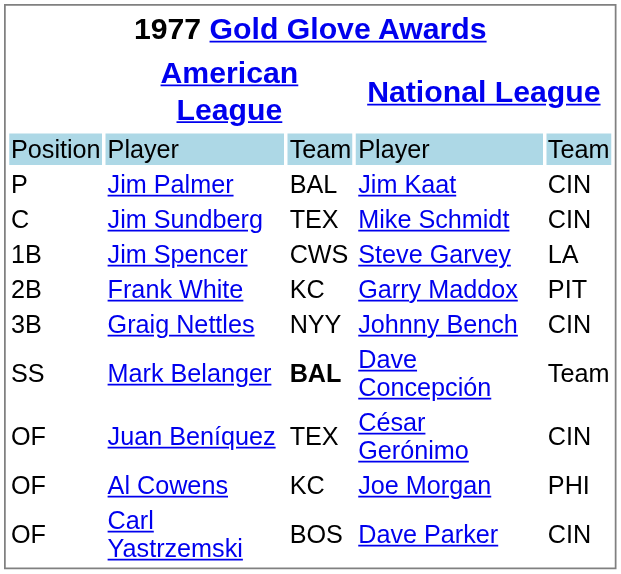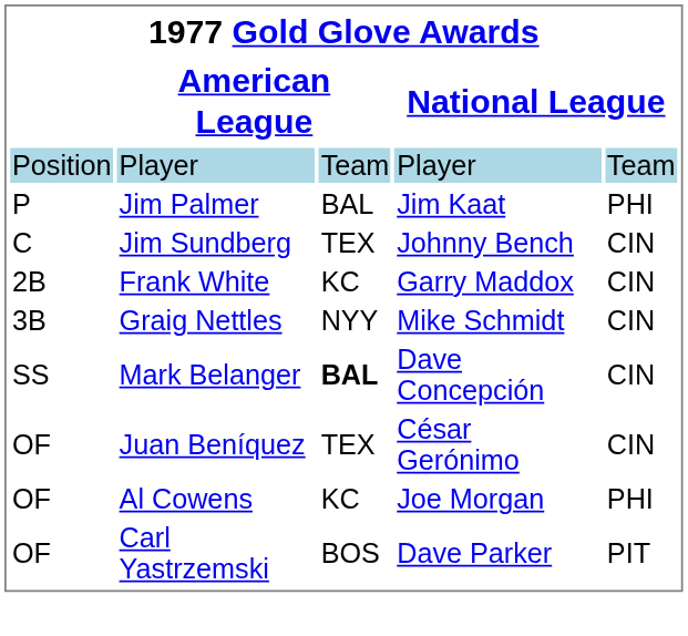 <table cellpadding="1"  style="width:350px; font-size:90%; border:1px solid gray;">
 <tr style="text-align:center; font-size:larger;">
 <td colspan=5><strong>1977 <a href='#'>Gold Glove Awards</a></strong></td>
 </tr>
 <tr style="text-align:center; font-size:larger;">
 <td> </td>
 <td colspan=2><strong><a href='#'>American League</a></strong></td>
 <td colspan=2><strong><a href='#'>National League</a></strong></td>
 </tr>
 <tr style="background:lightblue;">
 <td>Position</td>
 <td>Player</td>
 <td>Team</td>
 <td>Player</td>
 <td>Team</td>
 </tr>
 <tr>
 <td>P</td>
 <td><a href='#'>Jim Palmer</a></td>
 <td>BAL</td>
 <td><a href='#'>Jim Kaat</a></td>
-<td>CIN</td>
+<td>PHI</td>
 </tr>
 <tr>
 <td>C</td>
 <td><a href='#'>Jim Sundberg</a></td>
 <td>TEX</td>
-<td><a href='#'>Mike Schmidt</a></td>
+<td><a href='#'>Johnny Bench</a></td>
 <td>CIN</td>
-</tr>
-<tr>
-<td>1B</td>
-<td><a href='#'>Jim Spencer</a></td>
-<td>CWS</td>
-<td><a href='#'>Steve Garvey</a></td>
-<td>LA</td>
 </tr>
 <tr>
 <td>2B</td>
 <td><a href='#'>Frank White</a></td>
 <td>KC</td>
 <td><a href='#'>Garry Maddox</a></td>
-<td>PIT</td>
+<td>CIN</td>
 </tr>
 <tr>
 <td>3B</td>
 <td><a href='#'>Graig Nettles</a></td>
 <td>NYY</td>
-<td><a href='#'>Johnny Bench</a></td>
+<td><a href='#'>Mike Schmidt</a></td>
 <td>CIN</td>
 </tr>
 <tr>
 <td>SS</td>
 <td><a href='#'>Mark Belanger</a></td>
 <td><strong>BAL</strong></td>
 <td><a href='#'>Dave Concepción</a></td>
-<td>Team</td>
+<td>CIN</td>
 </tr>
 <tr>
 <td>OF</td>
 <td><a href='#'>Juan Beníquez</a></td>
 <td>TEX</td>
 <td><a href='#'>César Gerónimo</a></td>
 <td>CIN</td>
 </tr>
 <tr>
 <td>OF</td>
 <td><a href='#'>Al Cowens</a></td>
 <td>KC</td>
 <td><a href='#'>Joe Morgan</a></td>
 <td>PHI</td>
 </tr>
 <tr>
 <td>OF</td>
 <td><a href='#'>Carl Yastrzemski</a></td>
 <td>BOS</td>
 <td><a href='#'>Dave Parker</a></td>
-<td>CIN</td>
+<td>PIT</td>
 </tr>
 </table>
